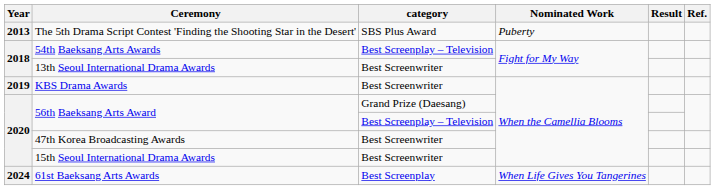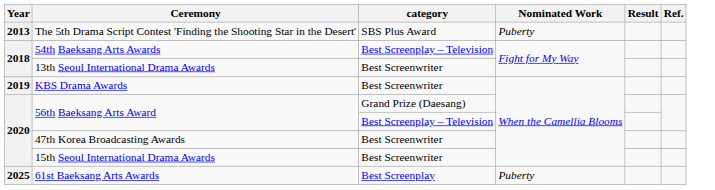 <table class="wikitable plainrowheaders">
 <tr>
 <th>Year</th>
 <th>Ceremony</th>
 <th>category</th>
 <th>Nominated Work</th>
 <th>Result</th>
 <th>Ref.</th>
 </tr>
 <tr>
 <th scope="row">2013</th>
 <td>The 5th Drama Script Contest 'Finding the Shooting Star in the Desert'</td>
 <td>SBS Plus Award</td>
 <td><em>Puberty</em></td>
 <td></td>
 <td></td>
 </tr>
 <tr>
 <th scope="row" rowspan="2">2018</th>
 <td><a href='#'>54th</a> <a href='#'>Baeksang Arts Awards</a></td>
 <td><a href='#'>Best Screenplay – Television</a></td>
 <td rowspan="2"><em><a href='#'>Fight for My Way</a></em></td>
 <td></td>
 <td></td>
 </tr>
 <tr>
 <td>13th <a href='#'>Seoul International Drama Awards</a></td>
 <td>Best Screenwriter</td>
 <td></td>
 <td></td>
 </tr>
 <tr>
 <th scope="row">2019</th>
 <td><a href='#'>KBS Drama Awards</a></td>
 <td>Best Screenwriter</td>
 <td rowspan="5"><em><a href='#'>When the Camellia Blooms</a></em></td>
 <td></td>
 <td></td>
 </tr>
 <tr>
 <th rowspan="4" scope="row">2020</th>
 <td rowspan="2"><a href='#'>56th</a> <a href='#'>Baeksang Arts Award</a></td>
 <td>Grand Prize (Daesang)</td>
 <td></td>
 <td rowspan="2"></td>
 </tr>
 <tr>
 <td><a href='#'>Best Screenplay – Television</a></td>
 <td></td>
 </tr>
 <tr>
 <td>47th Korea Broadcasting Awards</td>
 <td>Best Screenwriter</td>
 <td></td>
 <td></td>
 </tr>
 <tr>
 <td>15th <a href='#'>Seoul International Drama Awards</a></td>
 <td>Best Screenwriter</td>
 <td></td>
 <td></td>
 </tr>
 <tr>
-<th scope="row">2024</th>
+<th scope="row">2025</th>
 <td><a href='#'>61st Baeksang Arts Awards</a></td>
 <td><a href='#'>Best Screenplay</a></td>
-<td><em><a href='#'>When Life Gives You Tangerines</a></em></td>
+<td><em>Puberty</em></td>
 <td></td>
 <td></td>
 </tr>
 </table>
